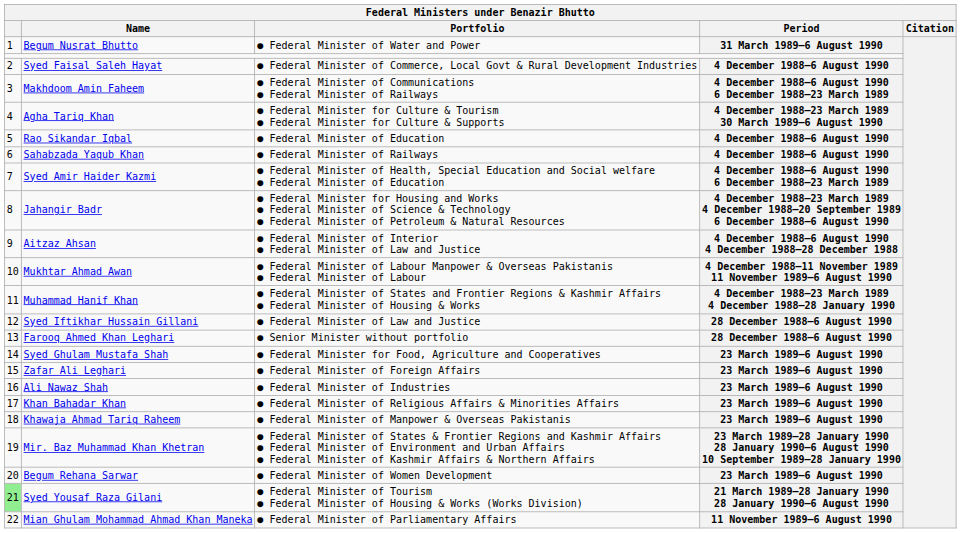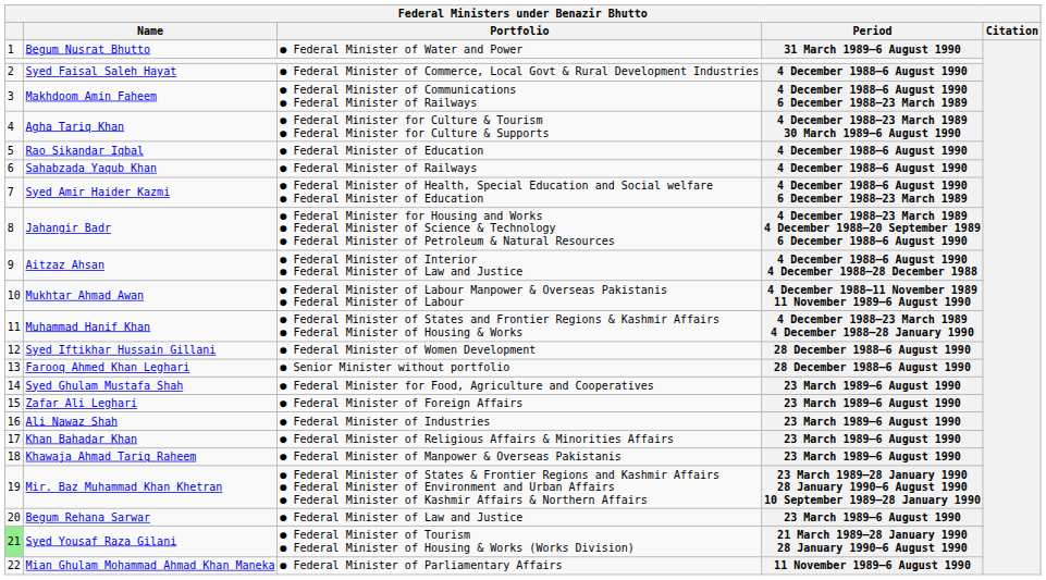 <table class="wikitable sortable">
 <tr>
 <th colspan="5">Federal Ministers under Benazir Bhutto</th>
 </tr>
 <tr>
 <th></th>
 <th>Name</th>
 <th>Portfolio</th>
 <th>Period</th>
 <th>Citation</th>
 </tr>
 <tr>
 <td>1</td>
 <td><a href='#'>Begum Nusrat Bhutto</a></td>
 <td>● Federal Minister of Water and Power</td>
 <th>31 March 1989—6 August 1990</th>
 <th rowspan="23"></th>
 </tr>
 <tr>
 <td colspan="4"></td>
 </tr>
 <tr>
 <td>2</td>
 <td><a href='#'>Syed Faisal Saleh Hayat</a></td>
 <td>● Federal Minister of Commerce, Local Govt & Rural Development Industries</td>
 <th>4 December 1988—6 August 1990</th>
 </tr>
 <tr>
 <td>3</td>
 <td><a href='#'>Makhdoom Amin Faheem</a></td>
 <td>● Federal Minister of Communications<br>● Federal Minister of Railways</td>
 <th>4 December 1988—6 August 1990<br>6 December 1988—23 March 1989</th>
 </tr>
 <tr>
 <td>4</td>
 <td><a href='#'>Agha Tariq Khan</a></td>
 <td>● Federal Minister for Culture & Tourism<br>● Federal Minister for Culture & Supports</td>
 <th>4 December 1988—23 March 1989<br>30 March 1989—6 August 1990</th>
 </tr>
 <tr>
 <td>5</td>
 <td><a href='#'>Rao Sikandar Iqbal</a></td>
 <td>● Federal Minister of Education</td>
 <th>4 December 1988—6 August 1990</th>
 </tr>
 <tr>
 <td>6</td>
 <td><a href='#'>Sahabzada Yaqub Khan</a></td>
 <td>● Federal Minister of Railways</td>
 <th>4 December 1988—6 August 1990</th>
 </tr>
 <tr>
 <td>7</td>
 <td><a href='#'>Syed Amir Haider Kazmi</a></td>
 <td>● Federal Minister of Health, Special Education and Social welfare<br>● Federal Minister of Education</td>
 <th>4 December 1988—6 August 1990<br>6 December 1988—23 March 1989</th>
 </tr>
 <tr>
 <td>8</td>
 <td><a href='#'>Jahangir Badr</a></td>
 <td>● Federal Minister for Housing and Works<br>● Federal Minister of Science & Technology<br>● Federal Minister of Petroleum & Natural Resources</td>
 <th>4 December 1988—23 March 1989<br>4 December 1988—20 September 1989<br>6 December 1988—6 August 1990</th>
 </tr>
 <tr>
 <td>9</td>
 <td><a href='#'>Aitzaz Ahsan</a></td>
 <td>● Federal Minister of Interior<br>● Federal Minister of Law and Justice</td>
 <th>4 December 1988—6 August 1990<br>4 December 1988—28 December 1988</th>
 </tr>
 <tr>
 <td>10</td>
 <td><a href='#'>Mukhtar Ahmad Awan</a></td>
 <td>● Federal Minister of Labour Manpower & Overseas Pakistanis<br>● Federal Minister of Labour</td>
 <th>4 December 1988—11 November 1989<br>11 November 1989—6 August 1990</th>
 </tr>
 <tr>
 <td>11</td>
 <td><a href='#'>Muhammad Hanif Khan</a></td>
 <td>● Federal Minister of States and Frontier Regions & Kashmir Affairs<br>● Federal Minister of Housing & Works</td>
 <th>4 December 1988—23 March 1989<br>4 December 1988—28 January 1990</th>
 </tr>
 <tr>
 <td>12</td>
 <td><a href='#'>Syed Iftikhar Hussain Gillani</a></td>
-<td>● Federal Minister of Law and Justice</td>
+<td>● Federal Minister of Women Development</td>
 <th>28 December 1988—6 August 1990</th>
 </tr>
 <tr>
 <td>13</td>
 <td><a href='#'>Farooq Ahmed Khan Leghari</a></td>
 <td>● Senior Minister without portfolio</td>
 <th>28 December 1988—6 August 1990</th>
 </tr>
 <tr>
 <td>14</td>
 <td><a href='#'>Syed Ghulam Mustafa Shah</a></td>
 <td>● Federal Minister for Food, Agriculture and Cooperatives</td>
 <th>23 March 1989—6 August 1990</th>
 </tr>
 <tr>
 <td>15</td>
 <td><a href='#'>Zafar Ali Leghari</a></td>
 <td>● Federal Minister of Foreign Affairs</td>
 <th>23 March 1989—6 August 1990</th>
 </tr>
 <tr>
 <td>16</td>
 <td><a href='#'>Ali Nawaz Shah</a></td>
 <td>● Federal Minister of Industries</td>
 <th>23 March 1989—6 August 1990</th>
 </tr>
 <tr>
 <td>17</td>
 <td><a href='#'>Khan Bahadar Khan</a></td>
 <td>● Federal Minister of Religious Affairs & Minorities Affairs</td>
 <th>23 March 1989—6 August 1990</th>
 </tr>
 <tr>
 <td>18</td>
 <td><a href='#'>Khawaja Ahmad Tariq Raheem</a></td>
 <td>● Federal Minister of Manpower & Overseas Pakistanis</td>
 <th>23 March 1989—6 August 1990</th>
 </tr>
 <tr>
 <td>19</td>
 <td><a href='#'>Mir. Baz Muhammad Khan Khetran</a></td>
 <td>● Federal Minister of States & Frontier Regions and Kashmir Affairs<br>● Federal Minister of Environment and Urban Affairs<br>● Federal Minister of Kashmir Affairs & Northern Affairs</td>
 <th>23 March 1989—28 January 1990<br>28 January 1990—6 August 1990<br>10 September 1989—28 January 1990</th>
 </tr>
 <tr>
 <td>20</td>
 <td><a href='#'>Begum Rehana Sarwar</a></td>
-<td>● Federal Minister of Women Development</td>
+<td>● Federal Minister of Law and Justice</td>
 <th>23 March 1989—6 August 1990</th>
 </tr>
 <tr>
 <td style="background: lightgreen;">21</td>
 <td><a href='#'>Syed Yousaf Raza Gilani</a></td>
 <td>● Federal Minister of Tourism<br>● Federal Minister of Housing & Works (Works Division)</td>
 <th>21 March 1989—28 January 1990<br>28 January 1990—6 August 1990</th>
 </tr>
 <tr>
 <td>22</td>
 <td><a href='#'>Mian Ghulam Mohammad Ahmad Khan Maneka</a></td>
 <td>● Federal Minister of Parliamentary Affairs</td>
 <th>11 November 1989—6 August 1990</th>
 </tr>
 </table>
